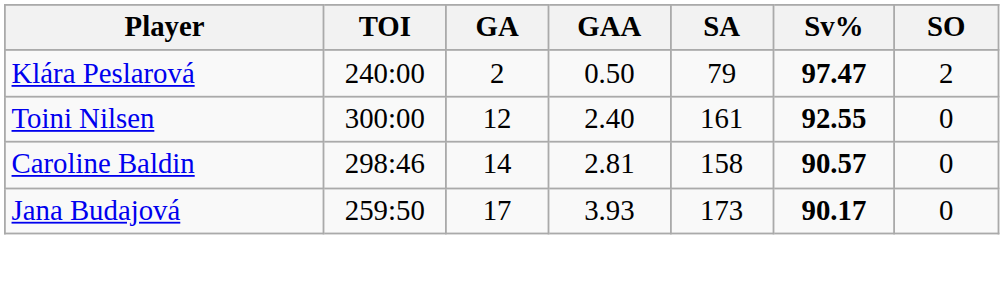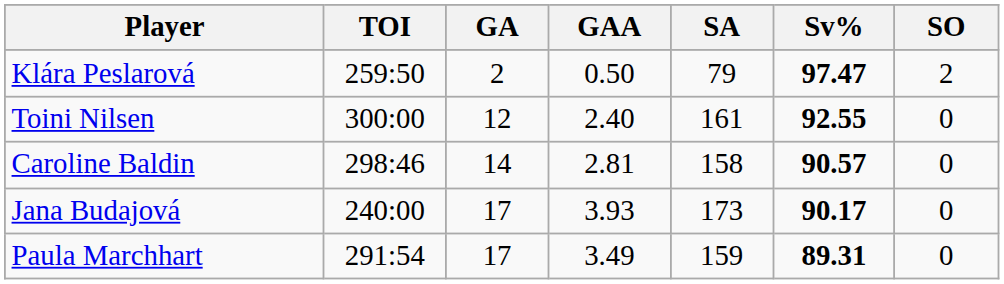 <table class="wikitable sortable" style="text-align:center;">
 <tr>
 <th style="width:170px;">Player</th>
 <th style="width:60px;">TOI</th>
 <th style="width:50px;">GA</th>
 <th style="width:60px;">GAA</th>
 <th style="width:50px;">SA</th>
 <th style="width:60px;">Sv%</th>
 <th style="width:50px;">SO</th>
 </tr>
 <tr>
 <td style="text-align:left;"> <a href='#'>Klára Peslarová</a></td>
-<td>240:00</td>
+<td>259:50</td>
 <td>2</td>
 <td>0.50</td>
 <td>79</td>
 <td><strong>97.47</strong></td>
 <td>2</td>
 </tr>
 <tr>
 <td style="text-align:left;"> <a href='#'>Toini Nilsen</a></td>
 <td>300:00</td>
 <td>12</td>
 <td>2.40</td>
 <td>161</td>
 <td><strong>92.55</strong></td>
 <td>0</td>
 </tr>
 <tr>
 <td style="text-align:left;"> <a href='#'>Caroline Baldin</a></td>
 <td>298:46</td>
 <td>14</td>
 <td>2.81</td>
 <td>158</td>
 <td><strong>90.57</strong></td>
 <td>0</td>
 </tr>
 <tr>
 <td style="text-align:left;"> <a href='#'>Jana Budajová</a></td>
-<td>259:50</td>
+<td>240:00</td>
 <td>17</td>
 <td>3.93</td>
 <td>173</td>
 <td><strong>90.17</strong></td>
 <td>0</td>
 </tr>
+<tr>
+<td style="text-align:left;"> <a href='#'>Paula Marchhart</a></td>
+<td>291:54</td>
+<td>17</td>
+<td>3.49</td>
+<td>159</td>
+<td><strong>89.31</strong></td>
+<td>0</td>
+</tr>
 </table>
